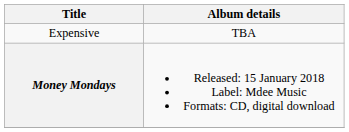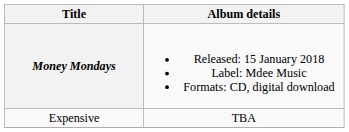 <table class="wikitable plainrowheaders" style="text-align:center;">
 <tr>
 <th scope="col" style="width:11em;">Title</th>
 <th scope="col" style="width:16em;">Album details</th>
 </tr>
 <tr>
+<th scope="row"><em>Money Mondays</em></th>
+<td><br><ul><li>Released: 15 January 2018</li><li>Label: Mdee Music</li><li>Formats: CD, digital download</li></ul></td>
+</tr>
+<tr>
 <td>Expensive</td>
 <td>TBA</td>
 </tr>
 <tr>
-<th scope="row"><em>Money Mondays</em></th>
-<td><br><ul><li>Released: 15 January 2018</li><li>Label: Mdee Music</li><li>Formats: CD, digital download</li></ul></td>
-</tr>
-<tr>
 </tr>
 </table>
